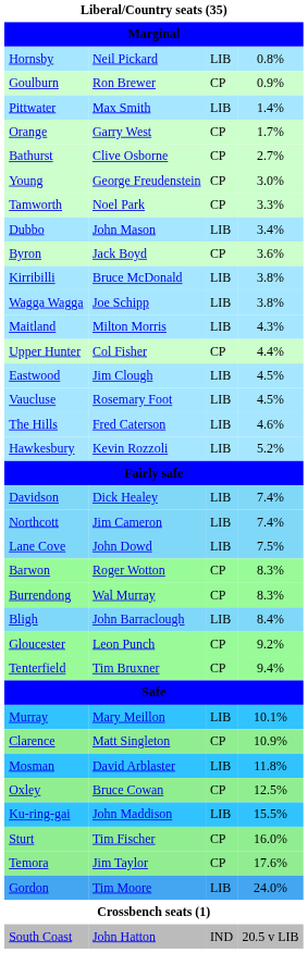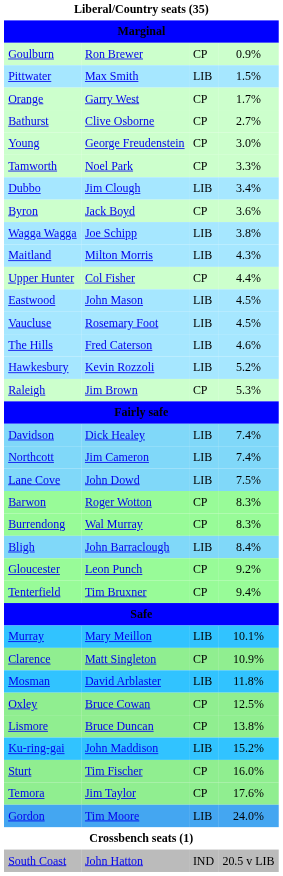 <table class="toccolours" cellpadding="5" cellspacing="0" style="float:left; margin-right:.5em; margin-top:.4em; font-size:90%;">
 <tr>
 <td COLSPAN=4 align="center"><strong>Liberal/Country seats (35)</strong></td>
 </tr>
 <tr>
 <td COLSPAN=4 align="center" bgcolor="Blue"><span><strong>Marginal</strong></span></td>
-</tr>
-<tr>
-<td align="left" bgcolor="A6E7FF"><a href='#'>Hornsby</a></td>
-<td align="left" bgcolor="A6E7FF"><a href='#'>Neil Pickard</a></td>
-<td align="left" bgcolor="A6E7FF">LIB</td>
-<td align="center" bgcolor="A6E7FF">0.8%</td>
 </tr>
 <tr>
 <td align="left" bgcolor="CCFFCC"><a href='#'>Goulburn</a></td>
 <td align="left" bgcolor="CCFFCC"><a href='#'>Ron Brewer</a></td>
 <td align="left" bgcolor="CCFFCC">CP</td>
 <td align="center" bgcolor="CCFFCC">0.9%</td>
 </tr>
 <tr>
 <td align="left" bgcolor="A6E7FF"><a href='#'>Pittwater</a></td>
 <td align="left" bgcolor="A6E7FF"><a href='#'>Max Smith</a></td>
 <td align="left" bgcolor="A6E7FF">LIB</td>
-<td align="center" bgcolor="A6E7FF">1.4%</td>
+<td align="center" bgcolor="A6E7FF">1.5%</td>
 </tr>
 <tr>
 <td align="left" bgcolor="CCFFCC"><a href='#'>Orange</a></td>
 <td align="left" bgcolor="CCFFCC"><a href='#'>Garry West</a></td>
 <td align="left" bgcolor="CCFFCC">CP</td>
 <td align="center" bgcolor="CCFFCC">1.7%</td>
 </tr>
 <tr>
 <td align="left" bgcolor="CCFFCC"><a href='#'>Bathurst</a></td>
 <td align="left" bgcolor="CCFFCC"><a href='#'>Clive Osborne</a></td>
 <td align="left" bgcolor="CCFFCC">CP</td>
 <td align="center" bgcolor="CCFFCC">2.7%</td>
 </tr>
 <tr>
 <td align="left" bgcolor="CCFFCC"><a href='#'>Young</a></td>
 <td align="left" bgcolor="CCFFCC"><a href='#'>George Freudenstein</a></td>
 <td align="left" bgcolor="CCFFCC">CP</td>
 <td align="center" bgcolor="CCFFCC">3.0%</td>
 </tr>
 <tr>
 <td align="left" bgcolor="CCFFCC"><a href='#'>Tamworth</a></td>
 <td align="left" bgcolor="CCFFCC"><a href='#'>Noel Park</a></td>
 <td align="left" bgcolor="CCFFCC">CP</td>
 <td align="center" bgcolor="CCFFCC">3.3%</td>
 </tr>
 <tr>
 <td align="left" bgcolor="A6E7FF"><a href='#'>Dubbo</a></td>
-<td align="left" bgcolor="A6E7FF"><a href='#'>John Mason</a></td>
+<td align="left" bgcolor="A6E7FF"><a href='#'>Jim Clough</a></td>
 <td align="left" bgcolor="A6E7FF">LIB</td>
 <td align="center" bgcolor="A6E7FF">3.4%</td>
 </tr>
 <tr>
 <td align="left" bgcolor="CCFFCC"><a href='#'>Byron</a></td>
 <td align="left" bgcolor="CCFFCC"><a href='#'>Jack Boyd</a></td>
 <td align="left" bgcolor="CCFFCC">CP</td>
 <td align="center" bgcolor="CCFFCC">3.6%</td>
-</tr>
-<tr>
-<td align="left" bgcolor="A6E7FF"><a href='#'>Kirribilli</a></td>
-<td align="left" bgcolor="A6E7FF"><a href='#'>Bruce McDonald</a></td>
-<td align="left" bgcolor="A6E7FF">LIB</td>
-<td align="center" bgcolor="A6E7FF">3.8%</td>
 </tr>
 <tr>
 <td align="left" bgcolor="A6E7FF"><a href='#'>Wagga Wagga</a></td>
 <td align="left" bgcolor="A6E7FF"><a href='#'>Joe Schipp</a></td>
 <td align="left" bgcolor="A6E7FF">LIB</td>
 <td align="center" bgcolor="A6E7FF">3.8%</td>
 </tr>
 <tr>
 <td align="left" bgcolor="A6E7FF"><a href='#'>Maitland</a></td>
 <td align="left" bgcolor="A6E7FF"><a href='#'>Milton Morris</a></td>
 <td align="left" bgcolor="A6E7FF">LIB</td>
 <td align="center" bgcolor="A6E7FF">4.3%</td>
 </tr>
 <tr>
 <td align="left" bgcolor="CCFFCC"><a href='#'>Upper Hunter</a></td>
 <td align="left" bgcolor="CCFFCC"><a href='#'>Col Fisher</a></td>
 <td align="left" bgcolor="CCFFCC">CP</td>
 <td align="center" bgcolor="CCFFCC">4.4%</td>
 </tr>
 <tr>
 <td align="left" bgcolor="A6E7FF"><a href='#'>Eastwood</a></td>
-<td align="left" bgcolor="A6E7FF"><a href='#'>Jim Clough</a></td>
+<td align="left" bgcolor="A6E7FF"><a href='#'>John Mason</a></td>
 <td align="left" bgcolor="A6E7FF">LIB</td>
 <td align="center" bgcolor="A6E7FF">4.5%</td>
 </tr>
 <tr>
 <td align="left" bgcolor="A6E7FF"><a href='#'>Vaucluse</a></td>
 <td align="left" bgcolor="A6E7FF"><a href='#'>Rosemary Foot</a></td>
 <td align="left" bgcolor="A6E7FF">LIB</td>
 <td align="center" bgcolor="A6E7FF">4.5%</td>
 </tr>
 <tr>
 <td align="left" bgcolor="A6E7FF"><a href='#'>The Hills</a></td>
 <td align="left" bgcolor="A6E7FF"><a href='#'>Fred Caterson</a></td>
 <td align="left" bgcolor="A6E7FF">LIB</td>
 <td align="center" bgcolor="A6E7FF">4.6%</td>
 </tr>
 <tr>
 <td align="left" bgcolor="A6E7FF"><a href='#'>Hawkesbury</a></td>
 <td align="left" bgcolor="A6E7FF"><a href='#'>Kevin Rozzoli</a></td>
 <td align="left" bgcolor="A6E7FF">LIB</td>
 <td align="center" bgcolor="A6E7FF">5.2%</td>
+</tr>
+<tr>
+<td align="left" bgcolor="CCFFCC"><a href='#'>Raleigh</a></td>
+<td align="left" bgcolor="CCFFCC"><a href='#'>Jim Brown</a></td>
+<td align="left" bgcolor="CCFFCC">CP</td>
+<td align="center" bgcolor="CCFFCC">5.3%</td>
 </tr>
 <tr>
 <td COLSPAN=4 align="center" bgcolor="blue"><span><strong>Fairly safe</strong></span></td>
 </tr>
 <tr>
 <td align="left" bgcolor="80D8F9"><a href='#'>Davidson</a></td>
 <td align="left" bgcolor="80D8F9"><a href='#'>Dick Healey</a></td>
 <td align="left" bgcolor="80D8F9">LIB</td>
 <td align="center" bgcolor="80D8F9">7.4%</td>
 </tr>
 <tr>
 <td align="left" bgcolor="80D8F9"><a href='#'>Northcott</a></td>
 <td align="left" bgcolor="80D8F9"><a href='#'>Jim Cameron</a></td>
 <td align="left" bgcolor="80D8F9">LIB</td>
 <td align="center" bgcolor="80D8F9">7.4%</td>
 </tr>
 <tr>
 <td align="left" bgcolor="80D8F9"><a href='#'>Lane Cove</a></td>
 <td align="left" bgcolor="80D8F9"><a href='#'>John Dowd</a></td>
 <td align="left" bgcolor="80D8F9">LIB</td>
 <td align="center" bgcolor="80D8F9">7.5%</td>
 </tr>
 <tr>
 <td align="left" bgcolor="98FB98"><a href='#'>Barwon</a></td>
 <td align="left" bgcolor="98FB98"><a href='#'>Roger Wotton</a></td>
 <td align="left" bgcolor="98FB98">CP</td>
 <td align="center" bgcolor="98FB98">8.3%</td>
 </tr>
 <tr>
 <td align="left" bgcolor="98FB98"><a href='#'>Burrendong</a></td>
 <td align="left" bgcolor="98FB98"><a href='#'>Wal Murray</a></td>
 <td align="left" bgcolor="98FB98">CP</td>
 <td align="center" bgcolor="98FB98">8.3%</td>
 </tr>
 <tr>
 <td align="left" bgcolor="80D8F9"><a href='#'>Bligh</a></td>
 <td align="left" bgcolor="80D8F9"><a href='#'>John Barraclough</a></td>
 <td align="left" bgcolor="80D8F9">LIB</td>
 <td align="center" bgcolor="80D8F9">8.4%</td>
 </tr>
 <tr>
 <td align="left" bgcolor="98FB98"><a href='#'>Gloucester</a></td>
 <td align="left" bgcolor="98FB98"><a href='#'>Leon Punch</a></td>
 <td align="left" bgcolor="98FB98">CP</td>
 <td align="center" bgcolor="98FB98">9.2%</td>
 </tr>
 <tr>
 <td align="left" bgcolor="98FB98"><a href='#'>Tenterfield</a></td>
 <td align="left" bgcolor="98FB98"><a href='#'>Tim Bruxner</a></td>
 <td align="left" bgcolor="98FB98">CP</td>
 <td align="center" bgcolor="98FB98">9.4%</td>
 </tr>
 <tr>
 <td COLSPAN=4 align="center" bgcolor="blue"><span><strong>Safe</strong></span></td>
 </tr>
 <tr>
 <td align="left" bgcolor="31C3FF"><a href='#'>Murray</a></td>
 <td align="left" bgcolor="31C3FF"><a href='#'>Mary Meillon</a></td>
 <td align="left" bgcolor="31C3FF">LIB</td>
 <td align="center" bgcolor="31C3FF">10.1%</td>
 </tr>
 <tr>
 <td align="left" bgcolor="90EE90"><a href='#'>Clarence</a></td>
 <td align="left" bgcolor="90EE90"><a href='#'>Matt Singleton</a></td>
 <td align="left" bgcolor="90EE90">CP</td>
 <td align="center" bgcolor="90EE90">10.9%</td>
 </tr>
 <tr>
 <td align="left" bgcolor="31C3FF"><a href='#'>Mosman</a></td>
 <td align="left" bgcolor="31C3FF"><a href='#'>David Arblaster</a></td>
 <td align="left" bgcolor="31C3FF">LIB</td>
 <td align="center" bgcolor="31C3FF">11.8%</td>
 </tr>
 <tr>
 <td align="left" bgcolor="90EE90"><a href='#'>Oxley</a></td>
 <td align="left" bgcolor="90EE90"><a href='#'>Bruce Cowan</a></td>
 <td align="left" bgcolor="90EE90">CP</td>
 <td align="center" bgcolor="90EE90">12.5%</td>
 </tr>
 <tr>
+<td align="left" bgcolor="90EE90"><a href='#'>Lismore</a></td>
+<td align="left" bgcolor="90EE90"><a href='#'>Bruce Duncan</a></td>
+<td align="left" bgcolor="90EE90">CP</td>
+<td align="center" bgcolor="90EE90">13.8%</td>
+</tr>
+<tr>
 <td align="left" bgcolor="31C3FF"><a href='#'>Ku-ring-gai</a></td>
 <td align="left" bgcolor="31C3FF"><a href='#'>John Maddison</a></td>
 <td align="left" bgcolor="31C3FF">LIB</td>
-<td align="center" bgcolor="31C3FF">15.5%</td>
+<td align="center" bgcolor="31C3FF">15.2%</td>
 </tr>
 <tr>
 <td align="left" bgcolor="90EE90"><a href='#'>Sturt</a></td>
 <td align="left" bgcolor="90EE90"><a href='#'>Tim Fischer</a></td>
 <td align="left" bgcolor="90EE90">CP</td>
 <td align="center" bgcolor="90EE90">16.0%</td>
 </tr>
 <tr>
 <td align="left" bgcolor="90EE90"><a href='#'>Temora</a></td>
 <td align="left" bgcolor="90EE90"><a href='#'>Jim Taylor</a></td>
 <td align="left" bgcolor="90EE90">CP</td>
 <td align="center" bgcolor="90EE90">17.6%</td>
 </tr>
 <tr>
 <td align="left" bgcolor="44A6F1"><a href='#'>Gordon</a></td>
 <td align="left" bgcolor="44A6F1"><a href='#'>Tim Moore</a></td>
 <td align="left" bgcolor="44A6F1">LIB</td>
 <td align="center" bgcolor="44A6F1">24.0%</td>
 </tr>
 <tr>
 <td COLSPAN=4 align="center"><strong>Crossbench seats (1)</strong></td>
 </tr>
 <tr>
 <td align="left" bgcolor="BBBBBB"><a href='#'>South Coast</a></td>
 <td align="left" bgcolor="BBBBBB"><a href='#'>John Hatton</a></td>
 <td align="left" bgcolor="BBBBBB">IND</td>
 <td align="center" bgcolor="BBBBBB">20.5 v LIB</td>
 </tr>
 <tr>
 </tr>
 </table>
